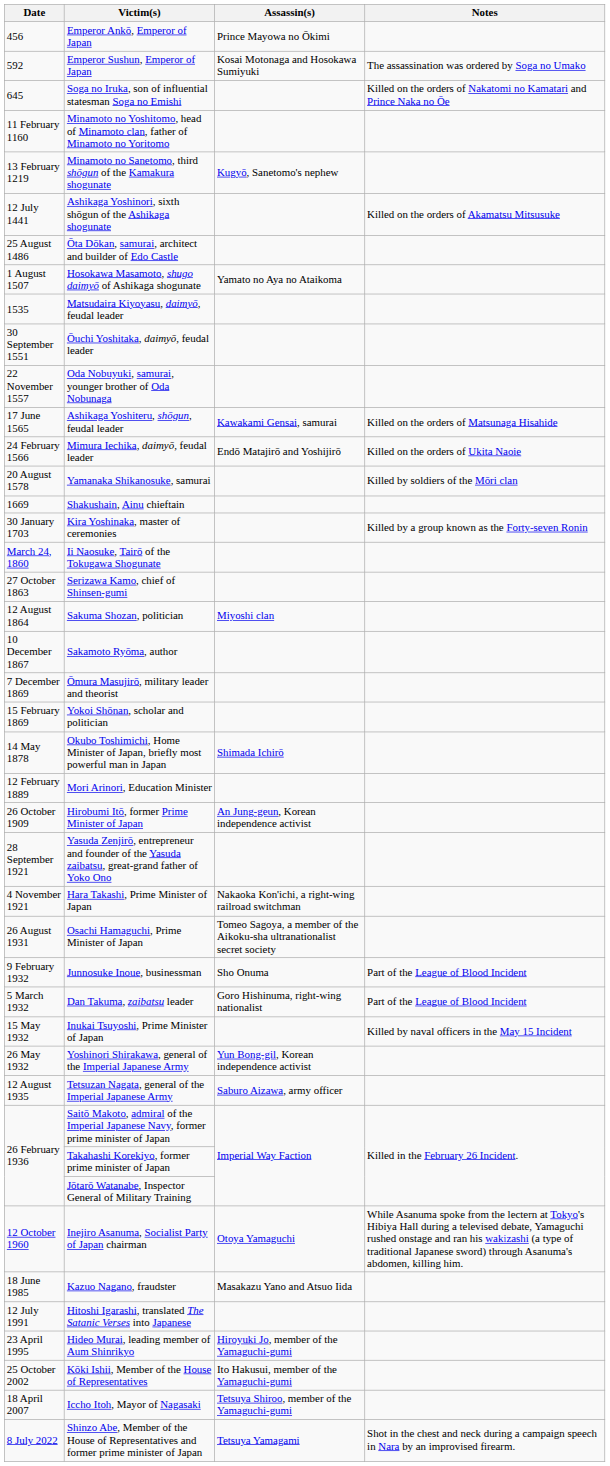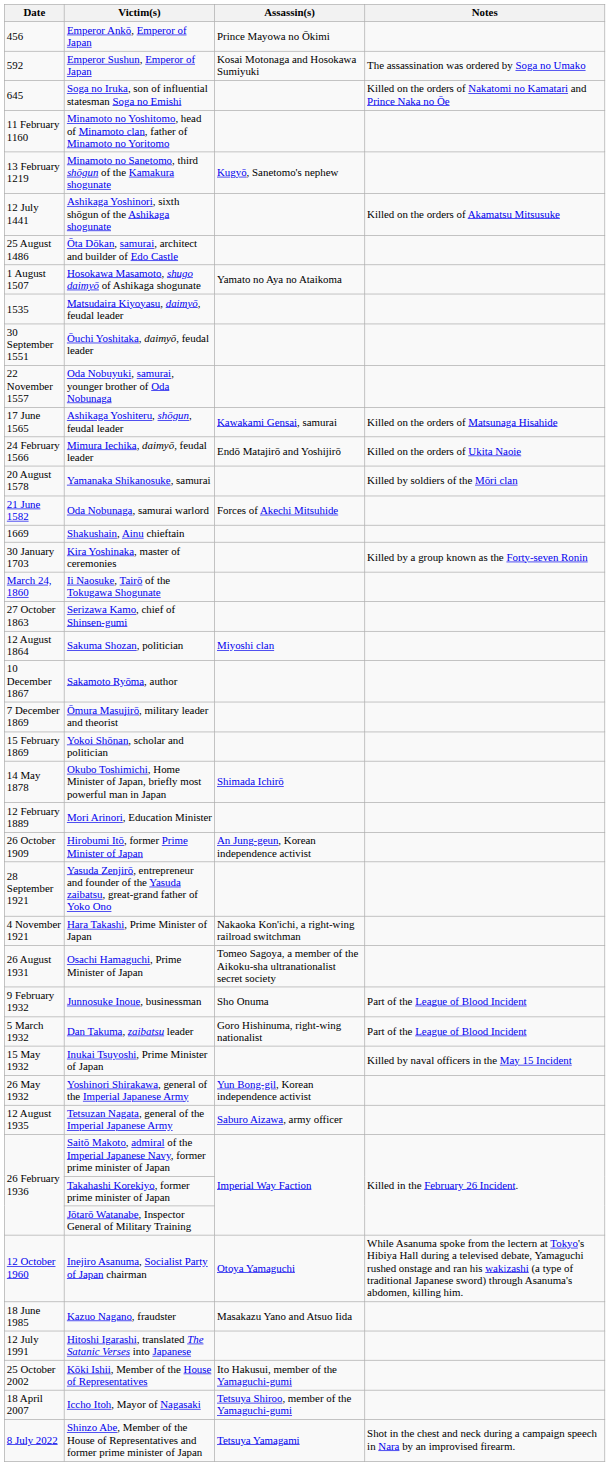 <table class="wikitable"  style="width:100%">
 <tr>
 <th style="width:10%">Date</th>
 <th style="width:25%">Victim(s)</th>
 <th style="width:25%">Assassin(s)</th>
 <th style="width:40%">Notes</th>
 </tr>
 <tr>
 <td>456</td>
 <td><a href='#'>Emperor Ankō</a>, <a href='#'>Emperor of Japan</a></td>
 <td>Prince Mayowa no Ōkimi</td>
 <td></td>
 </tr>
 <tr>
 <td>592</td>
 <td><a href='#'>Emperor Sushun</a>, <a href='#'>Emperor of Japan</a></td>
 <td>Kosai Motonaga and Hosokawa Sumiyuki</td>
 <td>The assassination was ordered by <a href='#'>Soga no Umako</a></td>
 </tr>
 <tr>
 <td>645</td>
 <td><a href='#'>Soga no Iruka</a>, son of influential statesman <a href='#'>Soga no Emishi</a></td>
 <td></td>
 <td>Killed on the orders of <a href='#'>Nakatomi no Kamatari</a> and <a href='#'>Prince Naka no Ōe</a></td>
 </tr>
 <tr>
 <td>11 February 1160</td>
 <td><a href='#'>Minamoto no Yoshitomo</a>, head of <a href='#'>Minamoto clan</a>, father of <a href='#'>Minamoto no Yoritomo</a></td>
 <td></td>
 <td></td>
 </tr>
 <tr>
 <td>13 February 1219</td>
 <td><a href='#'>Minamoto no Sanetomo</a>, third <em><a href='#'>shōgun</a></em> of the <a href='#'>Kamakura shogunate</a></td>
 <td><a href='#'>Kugyō</a>, Sanetomo's nephew</td>
 <td></td>
 </tr>
 <tr>
 <td>12 July 1441</td>
 <td><a href='#'>Ashikaga Yoshinori</a>, sixth shōgun of the <a href='#'>Ashikaga shogunate</a></td>
 <td></td>
 <td>Killed on the orders of <a href='#'>Akamatsu Mitsusuke</a></td>
 </tr>
 <tr>
 <td>25 August 1486</td>
 <td><a href='#'>Ōta Dōkan</a>, <a href='#'>samurai</a>, architect and builder of <a href='#'>Edo Castle</a></td>
 <td></td>
 <td></td>
 </tr>
 <tr>
 <td>1 August 1507</td>
 <td><a href='#'>Hosokawa Masamoto</a>, <em><a href='#'>shugo daimyō</a></em> of Ashikaga shogunate</td>
 <td>Yamato no Aya no Ataikoma</td>
 <td></td>
 </tr>
 <tr>
 <td>1535</td>
 <td><a href='#'>Matsudaira Kiyoyasu</a>, <em><a href='#'>daimyō</a></em>, feudal leader</td>
 <td></td>
 <td></td>
 </tr>
 <tr>
 <td>30 September 1551</td>
 <td><a href='#'>Ōuchi Yoshitaka</a>, <em>daimyō</em>, feudal leader</td>
 <td></td>
 <td></td>
 </tr>
 <tr>
 <td>22 November 1557</td>
 <td><a href='#'>Oda Nobuyuki</a>, <a href='#'>samurai</a>, younger brother of <a href='#'>Oda Nobunaga</a></td>
 <td></td>
 <td></td>
 </tr>
 <tr>
 <td>17 June 1565</td>
 <td><a href='#'>Ashikaga Yoshiteru</a>, <em><a href='#'>shōgun</a></em>, feudal leader</td>
 <td><a href='#'>Kawakami Gensai</a>, samurai</td>
 <td>Killed on the orders of <a href='#'>Matsunaga Hisahide</a></td>
 </tr>
 <tr>
 <td>24 February 1566</td>
 <td><a href='#'>Mimura Iechika</a>, <em>daimyō</em>, feudal leader</td>
 <td>Endō Matajirō and Yoshijirō</td>
 <td>Killed on the orders of <a href='#'>Ukita Naoie</a></td>
 </tr>
 <tr>
 <td>20 August 1578</td>
 <td><a href='#'>Yamanaka Shikanosuke</a>, samurai</td>
 <td></td>
 <td>Killed by soldiers of the <a href='#'>Mōri clan</a></td>
+</tr>
+<tr>
+<td><a href='#'>21 June 1582</a></td>
+<td><a href='#'>Oda Nobunaga</a>, samurai warlord</td>
+<td>Forces of <a href='#'>Akechi Mitsuhide</a></td>
+<td></td>
 </tr>
 <tr>
 <td>1669</td>
 <td><a href='#'>Shakushain</a>, <a href='#'>Ainu</a> chieftain</td>
 <td></td>
 <td></td>
 </tr>
 <tr>
 <td>30 January 1703</td>
 <td><a href='#'>Kira Yoshinaka</a>, master of ceremonies</td>
 <td></td>
 <td>Killed by a group known as the <a href='#'>Forty-seven Ronin</a></td>
 </tr>
 <tr>
 <td><a href='#'>March 24, 1860</a></td>
 <td><a href='#'>Ii Naosuke</a>, <a href='#'>Tairō</a> of the <a href='#'>Tokugawa Shogunate</a></td>
 <td></td>
 <td></td>
 </tr>
 <tr>
 <td>27 October 1863</td>
 <td><a href='#'>Serizawa Kamo</a>, chief of <a href='#'>Shinsen-gumi</a></td>
 <td></td>
 <td></td>
 </tr>
 <tr>
 <td>12 August 1864</td>
 <td><a href='#'>Sakuma Shozan</a>, politician</td>
 <td><a href='#'>Miyoshi clan</a></td>
 <td></td>
 </tr>
 <tr>
 <td>10 December 1867</td>
 <td><a href='#'>Sakamoto Ryōma</a>, author</td>
 <td></td>
 <td></td>
 </tr>
 <tr>
 <td>7 December 1869</td>
 <td><a href='#'>Ōmura Masujirō</a>, military leader and theorist</td>
 <td></td>
 <td></td>
 </tr>
 <tr>
 <td>15 February 1869</td>
 <td><a href='#'>Yokoi Shōnan</a>, scholar and politician</td>
 <td></td>
 <td></td>
 </tr>
 <tr>
 <td>14 May 1878</td>
 <td><a href='#'>Okubo Toshimichi</a>, Home Minister of Japan, briefly most powerful man in Japan</td>
 <td><a href='#'>Shimada Ichirō</a></td>
 <td></td>
 </tr>
 <tr>
 <td>12 February 1889</td>
 <td><a href='#'>Mori Arinori</a>, Education Minister</td>
 <td></td>
 <td></td>
 </tr>
 <tr>
 <td>26 October 1909</td>
 <td><a href='#'>Hirobumi Itō</a>, former <a href='#'>Prime Minister of Japan</a></td>
 <td><a href='#'>An Jung-geun</a>, Korean independence activist</td>
 <td></td>
 </tr>
 <tr>
 <td>28 September 1921</td>
 <td><a href='#'>Yasuda Zenjirō</a>, entrepreneur and founder of the <a href='#'>Yasuda zaibatsu</a>, great-grand father of <a href='#'>Yoko Ono</a></td>
 <td></td>
 <td></td>
 </tr>
 <tr>
 <td>4 November 1921</td>
 <td><a href='#'>Hara Takashi</a>, Prime Minister of Japan</td>
 <td>Nakaoka Kon'ichi, a right-wing railroad switchman</td>
 <td></td>
 </tr>
 <tr>
 <td>26 August 1931</td>
 <td><a href='#'>Osachi Hamaguchi</a>, Prime Minister of Japan</td>
 <td>Tomeo Sagoya, a member of the Aikoku-sha ultranationalist secret society</td>
 <td></td>
 </tr>
 <tr>
 <td>9 February 1932</td>
 <td><a href='#'>Junnosuke Inoue</a>, businessman</td>
 <td>Sho Onuma</td>
 <td>Part of the <a href='#'>League of Blood Incident</a></td>
 </tr>
 <tr>
 <td>5 March 1932</td>
 <td><a href='#'>Dan Takuma</a>, <em><a href='#'>zaibatsu</a></em> leader</td>
 <td>Goro Hishinuma, right-wing nationalist</td>
 <td>Part of the <a href='#'>League of Blood Incident</a></td>
 </tr>
 <tr>
 <td>15 May 1932</td>
 <td><a href='#'>Inukai Tsuyoshi</a>, Prime Minister of Japan</td>
 <td></td>
 <td>Killed by naval officers in the <a href='#'>May 15 Incident</a></td>
 </tr>
 <tr>
 <td>26 May 1932</td>
 <td><a href='#'>Yoshinori Shirakawa</a>, general of the <a href='#'>Imperial Japanese Army</a></td>
 <td><a href='#'>Yun Bong-gil</a>, Korean independence activist</td>
 <td></td>
 </tr>
 <tr>
 <td>12 August 1935</td>
 <td><a href='#'>Tetsuzan Nagata</a>, general of the <a href='#'>Imperial Japanese Army</a></td>
 <td><a href='#'>Saburo Aizawa</a>, army officer</td>
 <td></td>
 </tr>
 <tr>
 <td rowspan="3">26 February 1936</td>
 <td><a href='#'>Saitō Makoto</a>, <a href='#'>admiral</a> of the <a href='#'>Imperial Japanese Navy</a>, former prime minister of Japan</td>
 <td rowspan="3"><a href='#'>Imperial Way Faction</a></td>
 <td rowspan="3">Killed in the <a href='#'>February 26 Incident</a>.</td>
 </tr>
 <tr>
 <td><a href='#'>Takahashi Korekiyo</a>, former prime minister of Japan</td>
 </tr>
 <tr>
 <td><a href='#'>Jōtarō Watanabe</a>, Inspector General of Military Training</td>
 </tr>
 <tr>
 <td><a href='#'>12 October 1960</a></td>
 <td><a href='#'>Inejiro Asanuma</a>, <a href='#'>Socialist Party of Japan</a> chairman</td>
 <td><a href='#'>Otoya Yamaguchi</a></td>
 <td>While Asanuma spoke from the lectern at <a href='#'>Tokyo</a>'s Hibiya Hall during a televised debate, Yamaguchi rushed onstage and ran his <a href='#'>wakizashi</a> (a type of traditional Japanese sword) through Asanuma's abdomen, killing him.</td>
 </tr>
 <tr>
 <td>18 June 1985</td>
 <td><a href='#'>Kazuo Nagano</a>, fraudster</td>
 <td>Masakazu Yano and Atsuo Iida</td>
 <td></td>
 </tr>
 <tr>
 <td>12 July 1991</td>
 <td><a href='#'>Hitoshi Igarashi</a>, translated <em><a href='#'>The Satanic Verses</a></em> into <a href='#'>Japanese</a></td>
 <td></td>
 <td></td>
 </tr>
 <tr>
-<td>23 April 1995</td>
-<td><a href='#'>Hideo Murai</a>, leading member of <a href='#'>Aum Shinrikyo</a></td>
-<td><a href='#'>Hiroyuki Jo</a>, member of the <a href='#'>Yamaguchi-gumi</a></td>
-<td></td>
-</tr>
-<tr>
 <td>25 October 2002</td>
 <td><a href='#'>Kōki Ishii</a>, Member of the <a href='#'>House of Representatives</a></td>
 <td>Ito Hakusui, member of the <a href='#'>Yamaguchi-gumi</a></td>
 <td></td>
 </tr>
 <tr>
 <td>18 April 2007</td>
 <td><a href='#'>Iccho Itoh</a>, Mayor of <a href='#'>Nagasaki</a></td>
 <td><a href='#'>Tetsuya Shiroo</a>, member of the <a href='#'>Yamaguchi-gumi</a></td>
 <td></td>
 </tr>
 <tr>
 <td><a href='#'>8 July 2022</a></td>
 <td><a href='#'>Shinzo Abe</a>, Member of the House of Representatives and former prime minister of Japan</td>
 <td><a href='#'>Tetsuya Yamagami</a></td>
 <td>Shot in the chest and neck during a campaign speech in <a href='#'>Nara</a> by an improvised firearm.</td>
 </tr>
 </table>
